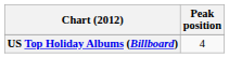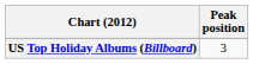 <table class="wikitable sortable plainrowheaders" style="text-align:center;">
 <tr>
 <th>Chart (2012)</th>
 <th>Peak<br>position</th>
 </tr>
 <tr>
 </tr>
 <tr>
 <th scope="row">US <a href='#'>Top Holiday Albums</a> (<em><a href='#'>Billboard</a></em>)</th>
-<td align="center">4</td>
+<td align="center">3</td>
 </tr>
 </table>
